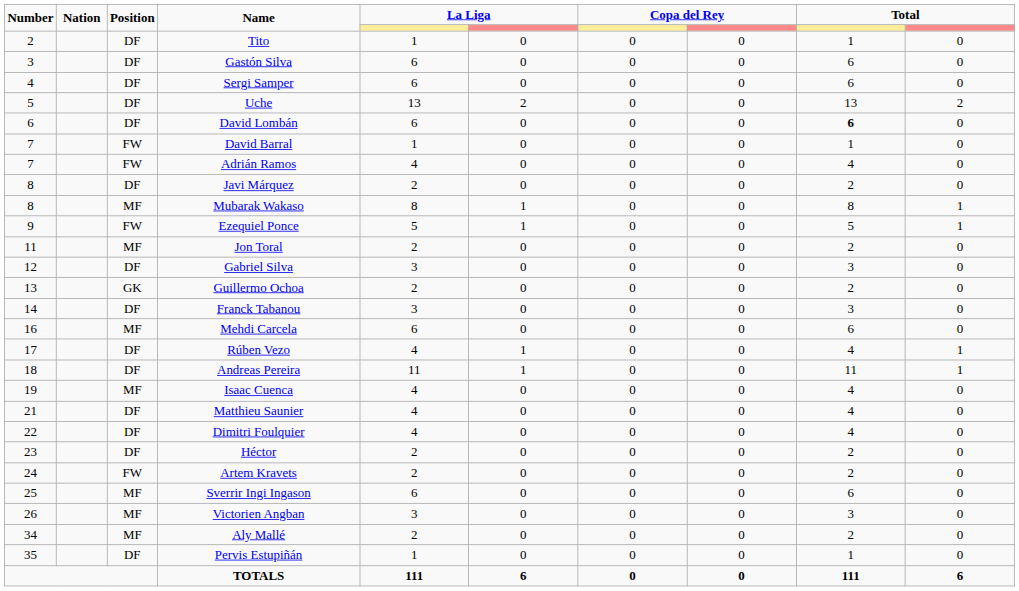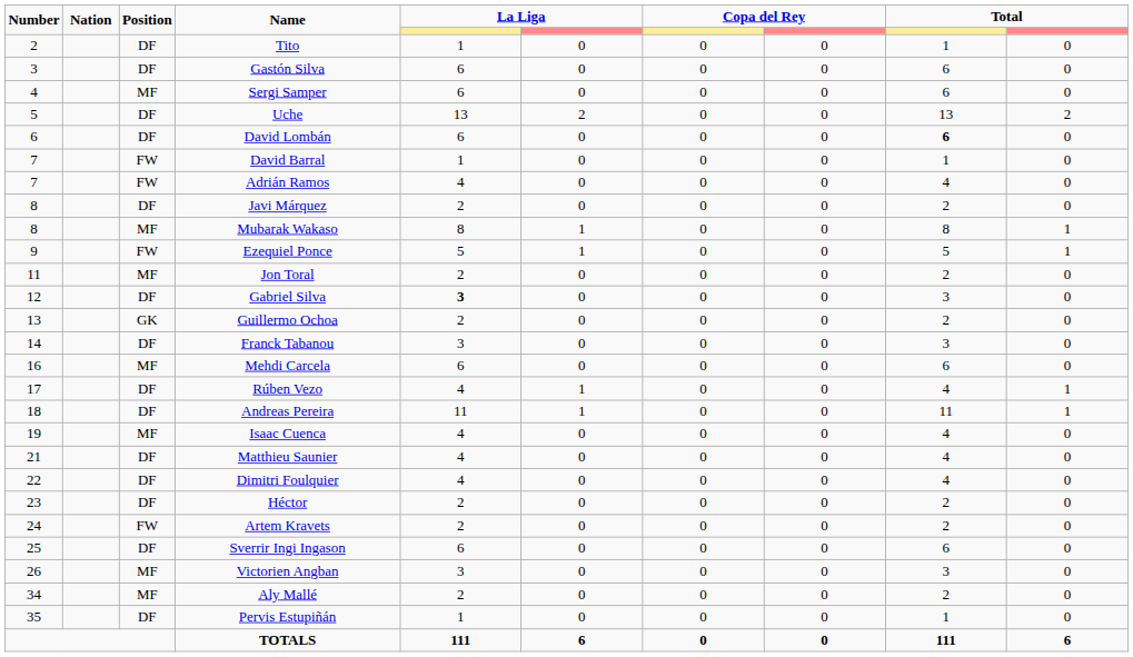 <table class="wikitable" style="text-align:center;">
 <tr>
 <td rowspan="2"  style="width:5%; text-align:center;"><strong>Number</strong></td>
 <td rowspan="2"  style="width:5%; text-align:center;"><strong>Nation</strong></td>
 <td rowspan="2"  style="width:5%; text-align:center;"><strong>Position</strong></td>
 <td rowspan="2"  style="width:20%; text-align:center;"><strong>Name</strong></td>
 <td colspan="2" style="text-align:center;"><strong><a href='#'>La Liga</a></strong></td>
 <td colspan="2" style="text-align:center;"><strong><a href='#'>Copa del Rey</a></strong></td>
 <td colspan="2" style="text-align:center;"><strong>Total</strong></td>
 </tr>
 <tr>
 <th style="width:60px; background:#fe9;"></th>
 <th style="width:60px; background:#ff8888;"></th>
 <th style="width:60px; background:#fe9;"></th>
 <th style="width:60px; background:#ff8888;"></th>
 <th style="width:60px; background:#fe9;"></th>
 <th style="width:60px; background:#ff8888;"></th>
 </tr>
 <tr>
 <td>2</td>
 <td></td>
 <td>DF</td>
 <td><a href='#'>Tito</a></td>
 <td>1</td>
 <td>0</td>
 <td>0</td>
 <td>0</td>
 <td>1</td>
 <td>0</td>
 </tr>
 <tr>
 <td>3</td>
 <td></td>
 <td>DF</td>
 <td><a href='#'>Gastón Silva</a></td>
 <td>6</td>
 <td>0</td>
 <td>0</td>
 <td>0</td>
 <td>6</td>
 <td>0</td>
 </tr>
 <tr>
 <td>4</td>
 <td></td>
-<td>DF</td>
+<td>MF</td>
 <td><a href='#'>Sergi Samper</a></td>
 <td>6</td>
 <td>0</td>
 <td>0</td>
 <td>0</td>
 <td>6</td>
 <td>0</td>
 </tr>
 <tr>
 <td>5</td>
 <td></td>
 <td>DF</td>
 <td><a href='#'>Uche</a></td>
 <td>13</td>
 <td>2</td>
 <td>0</td>
 <td>0</td>
 <td>13</td>
 <td>2</td>
 </tr>
 <tr>
 <td>6</td>
 <td></td>
 <td>DF</td>
 <td><a href='#'>David Lombán</a></td>
 <td>6</td>
 <td>0</td>
 <td>0</td>
 <td>0</td>
 <td><strong>6</strong></td>
 <td>0</td>
 </tr>
 <tr>
 <td>7</td>
 <td></td>
 <td>FW</td>
 <td><a href='#'>David Barral</a></td>
 <td>1</td>
 <td>0</td>
 <td>0</td>
 <td>0</td>
 <td>1</td>
 <td>0</td>
 </tr>
 <tr>
 <td>7</td>
 <td></td>
 <td>FW</td>
 <td><a href='#'>Adrián Ramos</a></td>
 <td>4</td>
 <td>0</td>
 <td>0</td>
 <td>0</td>
 <td>4</td>
 <td>0</td>
 </tr>
 <tr>
 <td>8</td>
 <td></td>
 <td>DF</td>
 <td><a href='#'>Javi Márquez</a></td>
 <td>2</td>
 <td>0</td>
 <td>0</td>
 <td>0</td>
 <td>2</td>
 <td>0</td>
 </tr>
 <tr>
 <td>8</td>
 <td></td>
 <td>MF</td>
 <td><a href='#'>Mubarak Wakaso</a></td>
 <td>8</td>
 <td>1</td>
 <td>0</td>
 <td>0</td>
 <td>8</td>
 <td>1</td>
 </tr>
 <tr>
 <td>9</td>
 <td></td>
 <td>FW</td>
 <td><a href='#'>Ezequiel Ponce</a></td>
 <td>5</td>
 <td>1</td>
 <td>0</td>
 <td>0</td>
 <td>5</td>
 <td>1</td>
 </tr>
 <tr>
 <td>11</td>
 <td></td>
 <td>MF</td>
 <td><a href='#'>Jon Toral</a></td>
 <td>2</td>
 <td>0</td>
 <td>0</td>
 <td>0</td>
 <td>2</td>
 <td>0</td>
 </tr>
 <tr>
 <td>12</td>
 <td></td>
 <td>DF</td>
 <td><a href='#'>Gabriel Silva</a></td>
-<td>3</td>
+<td><strong>3</strong></td>
 <td>0</td>
 <td>0</td>
 <td>0</td>
 <td>3</td>
 <td>0</td>
 </tr>
 <tr>
 <td>13</td>
 <td></td>
 <td>GK</td>
 <td><a href='#'>Guillermo Ochoa</a></td>
 <td>2</td>
 <td>0</td>
 <td>0</td>
 <td>0</td>
 <td>2</td>
 <td>0</td>
 </tr>
 <tr>
 <td>14</td>
 <td></td>
 <td>DF</td>
 <td><a href='#'>Franck Tabanou</a></td>
 <td>3</td>
 <td>0</td>
 <td>0</td>
 <td>0</td>
 <td>3</td>
 <td>0</td>
 </tr>
 <tr>
 <td>16</td>
 <td></td>
 <td>MF</td>
 <td><a href='#'>Mehdi Carcela</a></td>
 <td>6</td>
 <td>0</td>
 <td>0</td>
 <td>0</td>
 <td>6</td>
 <td>0</td>
 </tr>
 <tr>
 <td>17</td>
 <td></td>
 <td>DF</td>
 <td><a href='#'>Rúben Vezo</a></td>
 <td>4</td>
 <td>1</td>
 <td>0</td>
 <td>0</td>
 <td>4</td>
 <td>1</td>
 </tr>
 <tr>
 <td>18</td>
 <td></td>
 <td>DF</td>
 <td><a href='#'>Andreas Pereira</a></td>
 <td>11</td>
 <td>1</td>
 <td>0</td>
 <td>0</td>
 <td>11</td>
 <td>1</td>
 </tr>
 <tr>
 <td>19</td>
 <td></td>
 <td>MF</td>
 <td><a href='#'>Isaac Cuenca</a></td>
 <td>4</td>
 <td>0</td>
 <td>0</td>
 <td>0</td>
 <td>4</td>
 <td>0</td>
 </tr>
 <tr>
 <td>21</td>
 <td></td>
 <td>DF</td>
 <td><a href='#'>Matthieu Saunier</a></td>
 <td>4</td>
 <td>0</td>
 <td>0</td>
 <td>0</td>
 <td>4</td>
 <td>0</td>
 </tr>
 <tr>
 <td>22</td>
 <td></td>
 <td>DF</td>
 <td><a href='#'>Dimitri Foulquier</a></td>
 <td>4</td>
 <td>0</td>
 <td>0</td>
 <td>0</td>
 <td>4</td>
 <td>0</td>
 </tr>
 <tr>
 <td>23</td>
 <td></td>
 <td>DF</td>
 <td><a href='#'>Héctor</a></td>
 <td>2</td>
 <td>0</td>
 <td>0</td>
 <td>0</td>
 <td>2</td>
 <td>0</td>
 </tr>
 <tr>
 <td>24</td>
 <td></td>
 <td>FW</td>
 <td><a href='#'>Artem Kravets</a></td>
 <td>2</td>
 <td>0</td>
 <td>0</td>
 <td>0</td>
 <td>2</td>
 <td>0</td>
 </tr>
 <tr>
 <td>25</td>
 <td></td>
-<td>MF</td>
+<td>DF</td>
 <td><a href='#'>Sverrir Ingi Ingason</a></td>
 <td>6</td>
 <td>0</td>
 <td>0</td>
 <td>0</td>
 <td>6</td>
 <td>0</td>
 </tr>
 <tr>
 <td>26</td>
 <td></td>
 <td>MF</td>
 <td><a href='#'>Victorien Angban</a></td>
 <td>3</td>
 <td>0</td>
 <td>0</td>
 <td>0</td>
 <td>3</td>
 <td>0</td>
 </tr>
 <tr>
 <td>34</td>
 <td></td>
 <td>MF</td>
 <td><a href='#'>Aly Mallé</a></td>
 <td>2</td>
 <td>0</td>
 <td>0</td>
 <td>0</td>
 <td>2</td>
 <td>0</td>
 </tr>
 <tr>
 <td>35</td>
 <td></td>
 <td>DF</td>
 <td><a href='#'>Pervis Estupiñán</a></td>
 <td>1</td>
 <td>0</td>
 <td>0</td>
 <td>0</td>
 <td>1</td>
 <td>0</td>
 </tr>
 <tr>
 <td colspan="3"></td>
 <td><strong>TOTALS</strong></td>
 <td><strong>111</strong></td>
 <td><strong>6</strong></td>
 <td><strong>0</strong></td>
 <td><strong>0</strong></td>
 <td><strong>111</strong></td>
 <td><strong>6</strong></td>
 </tr>
 </table>
